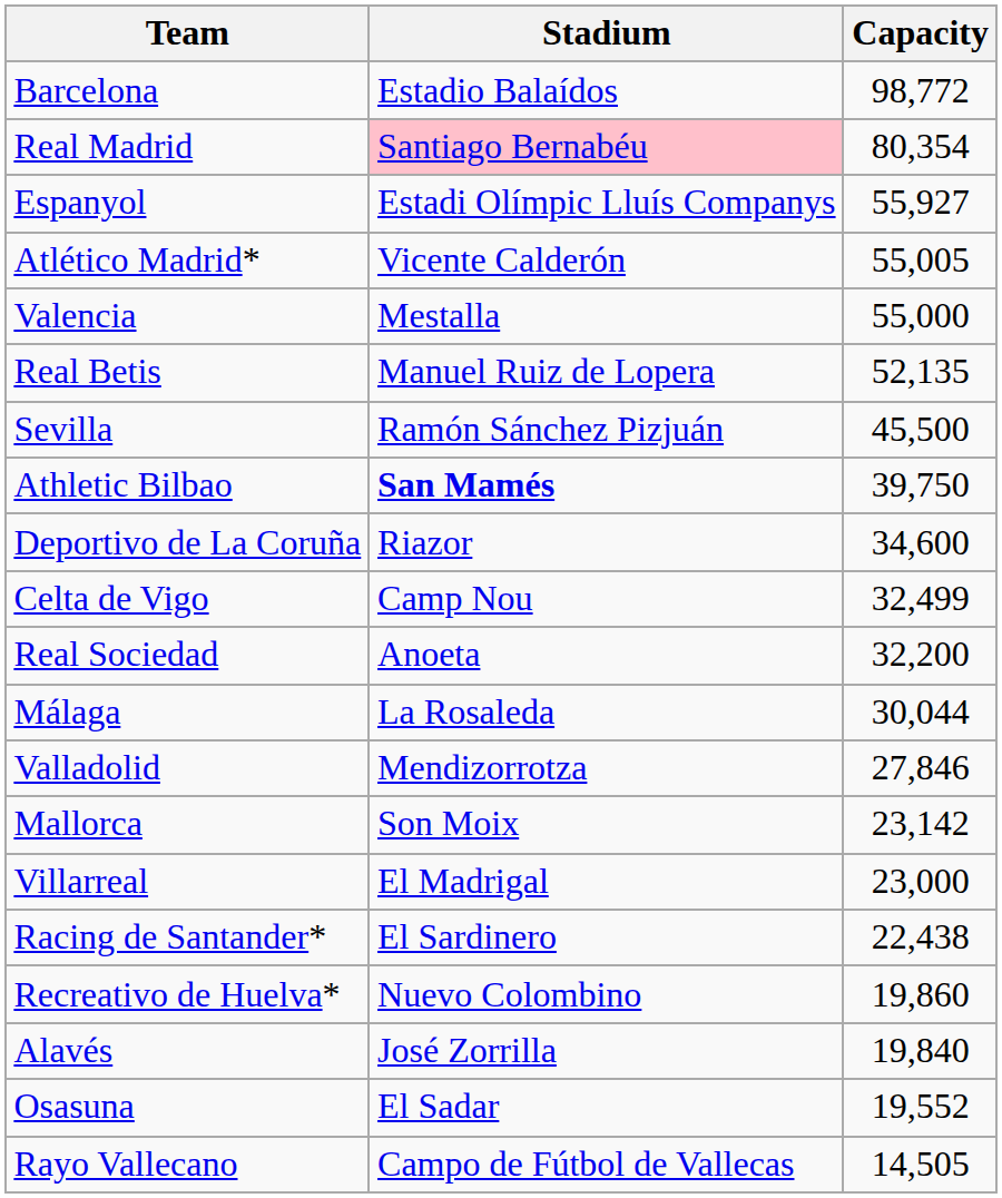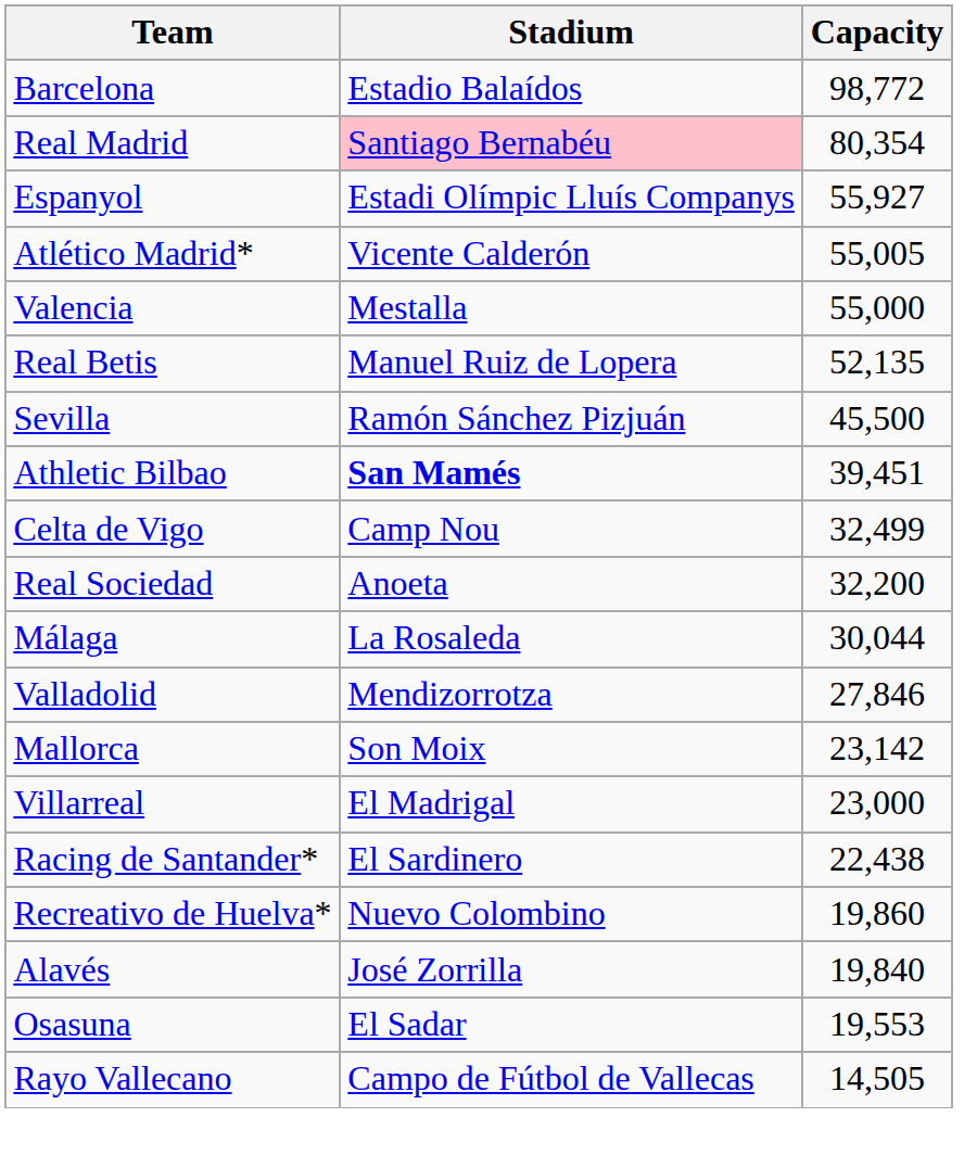 <table class="wikitable sortable">
 <tr>
 <th>Team</th>
 <th>Stadium</th>
 <th>Capacity</th>
 </tr>
 <tr>
 <td><a href='#'>Barcelona</a></td>
 <td><a href='#'>Estadio Balaídos</a></td>
 <td align="center">98,772</td>
 </tr>
 <tr>
 <td><a href='#'>Real Madrid</a></td>
 <td style="background: pink;"><a href='#'>Santiago Bernabéu</a></td>
 <td align="center">80,354</td>
 </tr>
 <tr>
 <td><a href='#'>Espanyol</a></td>
 <td><a href='#'>Estadi Olímpic Lluís Companys</a></td>
 <td align="center">55,927</td>
 </tr>
 <tr>
 <td><a href='#'>Atlético Madrid</a>*</td>
 <td><a href='#'>Vicente Calderón</a></td>
 <td align="center">55,005</td>
 </tr>
 <tr>
 <td><a href='#'>Valencia</a></td>
 <td><a href='#'>Mestalla</a></td>
 <td align="center">55,000</td>
 </tr>
 <tr>
 <td><a href='#'>Real Betis</a></td>
 <td><a href='#'>Manuel Ruiz de Lopera</a></td>
 <td align="center">52,135</td>
 </tr>
 <tr>
 <td><a href='#'>Sevilla</a></td>
 <td><a href='#'>Ramón Sánchez Pizjuán</a></td>
 <td align="center">45,500</td>
 </tr>
 <tr>
 <td><a href='#'>Athletic Bilbao</a></td>
 <td><strong><a href='#'>San Mamés</a></strong></td>
-<td align="center">39,750</td>
-</tr>
-<tr>
-<td><a href='#'>Deportivo de La Coruña</a></td>
-<td><a href='#'>Riazor</a></td>
-<td align="center">34,600</td>
+<td align="center">39,451</td>
 </tr>
 <tr>
 <td><a href='#'>Celta de Vigo</a></td>
 <td><a href='#'>Camp Nou</a></td>
 <td align="center">32,499</td>
 </tr>
 <tr>
 <td><a href='#'>Real Sociedad</a></td>
 <td><a href='#'>Anoeta</a></td>
 <td align="center">32,200</td>
 </tr>
 <tr>
 <td><a href='#'>Málaga</a></td>
 <td><a href='#'>La Rosaleda</a></td>
 <td align="center">30,044</td>
 </tr>
 <tr>
 <td><a href='#'>Valladolid</a></td>
 <td><a href='#'>Mendizorrotza</a></td>
 <td align="center">27,846</td>
 </tr>
 <tr>
 <td><a href='#'>Mallorca</a></td>
 <td><a href='#'>Son Moix</a></td>
 <td align="center">23,142</td>
 </tr>
 <tr>
 <td><a href='#'>Villarreal</a></td>
 <td><a href='#'>El Madrigal</a></td>
 <td align="center">23,000</td>
 </tr>
 <tr>
 <td><a href='#'>Racing de Santander</a>*</td>
 <td><a href='#'>El Sardinero</a></td>
 <td align="center">22,438</td>
 </tr>
 <tr>
 <td><a href='#'>Recreativo de Huelva</a>*</td>
 <td><a href='#'>Nuevo Colombino</a></td>
 <td align="center">19,860</td>
 </tr>
 <tr>
 <td><a href='#'>Alavés</a></td>
 <td><a href='#'>José Zorrilla</a></td>
 <td align="center">19,840</td>
 </tr>
 <tr>
 <td><a href='#'>Osasuna</a></td>
 <td><a href='#'>El Sadar</a></td>
-<td align="center">19,552</td>
+<td align="center">19,553</td>
 </tr>
 <tr>
 <td><a href='#'>Rayo Vallecano</a></td>
 <td><a href='#'>Campo de Fútbol de Vallecas</a></td>
 <td align="center">14,505</td>
 </tr>
 </table>
